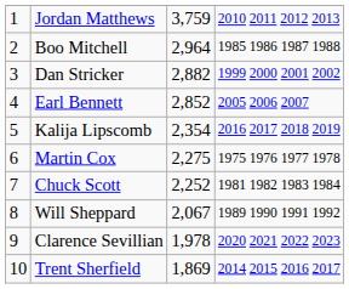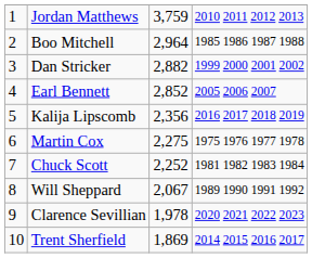 <table class="wikitable">
 <tr>
 </tr>
 <tr>
 <td>1</td>
 <td><a href='#'>Jordan Matthews</a></td>
 <td>3,759</td>
 <td style="font-size:80%;"><a href='#'>2010</a> <a href='#'>2011</a> <a href='#'>2012</a> <a href='#'>2013</a></td>
 </tr>
 <tr>
 <td>2</td>
 <td>Boo Mitchell</td>
 <td>2,964</td>
 <td style="font-size:80%;">1985 1986 1987 1988</td>
 </tr>
 <tr>
 <td>3</td>
 <td>Dan Stricker</td>
 <td>2,882</td>
 <td style="font-size:80%;"><a href='#'>1999</a> <a href='#'>2000</a> <a href='#'>2001</a> <a href='#'>2002</a></td>
 </tr>
 <tr>
 <td>4</td>
 <td><a href='#'>Earl Bennett</a></td>
 <td>2,852</td>
 <td style="font-size:80%;"><a href='#'>2005</a> <a href='#'>2006</a> <a href='#'>2007</a></td>
 </tr>
 <tr>
 <td>5</td>
 <td>Kalija Lipscomb</td>
-<td>2,354</td>
+<td>2,356</td>
 <td style="font-size:80%;"><a href='#'>2016</a> <a href='#'>2017</a> <a href='#'>2018</a> <a href='#'>2019</a></td>
 </tr>
 <tr>
 <td>6</td>
 <td><a href='#'>Martin Cox</a></td>
 <td>2,275</td>
 <td style="font-size:80%;">1975 1976 1977 1978</td>
 </tr>
 <tr>
 <td>7</td>
 <td><a href='#'>Chuck Scott</a></td>
 <td>2,252</td>
 <td style="font-size:80%;">1981 1982 1983 1984</td>
 </tr>
 <tr>
 <td>8</td>
 <td>Will Sheppard</td>
 <td>2,067</td>
 <td style="font-size:80%;">1989 1990 1991 1992</td>
 </tr>
 <tr>
 <td>9</td>
 <td>Clarence Sevillian</td>
 <td>1,978</td>
 <td style="font-size:80%;"><a href='#'>2020</a> <a href='#'>2021</a> <a href='#'>2022</a> <a href='#'>2023</a></td>
 </tr>
 <tr>
 <td>10</td>
 <td><a href='#'>Trent Sherfield</a></td>
 <td>1,869</td>
 <td style="font-size:80%;"><a href='#'>2014</a> <a href='#'>2015</a> <a href='#'>2016</a> <a href='#'>2017</a></td>
 </tr>
 </table>
